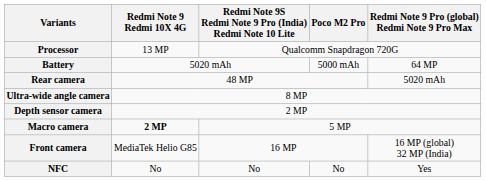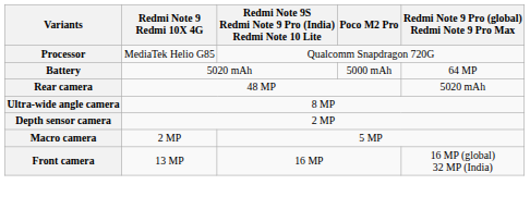 <table class="wikitable" style="text-align:center">
 <tr>
 <th>Variants</th>
 <th>Redmi Note 9<br>Redmi 10X 4G</th>
 <th>Redmi Note 9S<br>Redmi Note 9 Pro (India) <br>Redmi Note 10 Lite</th>
 <th>Poco M2 Pro</th>
 <th>Redmi Note 9 Pro (global)<br>Redmi Note 9 Pro Max</th>
 </tr>
 <tr>
 <th>Processor</th>
-<td>13 MP</td>
+<td>MediaTek Helio G85</td>
 <td colspan="3">Qualcomm Snapdragon 720G</td>
 </tr>
 <tr>
 <th>Battery</th>
 <td colspan="2">5020 mAh</td>
 <td>5000 mAh</td>
 <td>64 MP</td>
 </tr>
 <tr>
 <th>Rear camera</th>
 <td colspan="3">48 MP</td>
 <td>5020 mAh</td>
 </tr>
 <tr>
 <th>Ultra-wide angle camera</th>
 <td colspan="4">8 MP</td>
 </tr>
 <tr>
 <th>Depth sensor camera</th>
 <td colspan="4">2 MP</td>
 </tr>
 <tr>
 <th>Macro camera</th>
-<td><strong>2 MP</strong></td>
+<td>2 MP</td>
 <td colspan="3">5 MP</td>
 </tr>
 <tr>
 <th>Front camera</th>
-<td>MediaTek Helio G85</td>
+<td>13 MP</td>
 <td colspan="2">16 MP</td>
 <td>16 MP (global)<br>32 MP (India)</td>
 </tr>
-<tr>
-<th>NFC</th>
-<td>No</td>
-<td>No</td>
-<td>No</td>
-<td>Yes</td>
-</tr>
 </table>
